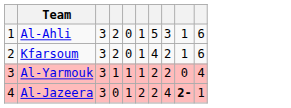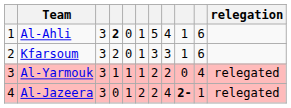 <table class="wikitable" style="text-align:center;">
 <tr>
 <th></th>
 <th>Team</th>
 <th></th>
 <th></th>
 <th></th>
 <th></th>
 <th></th>
 <th></th>
 <th></th>
 <th></th>
+<th>relegation</th>
 </tr>
 <tr>
 <td>1</td>
 <td style="text-align:left;"><a href='#'>Al-Ahli</a></td>
 <td>3</td>
-<td>2</td>
+<td><strong>2</strong></td>
 <td>0</td>
 <td>1</td>
 <td>5</td>
-<td>3</td>
+<td>4</td>
 <td>1</td>
 <td>6</td>
+<td></td>
 </tr>
 <tr>
 <td>2</td>
 <td style="text-align:left;"><a href='#'>Kfarsoum</a></td>
 <td>3</td>
 <td>2</td>
 <td>0</td>
 <td>1</td>
-<td>4</td>
-<td>2</td>
+<td>3</td>
+<td>3</td>
 <td>1</td>
 <td>6</td>
+<td></td>
 </tr>
 <tr bgcolor= "FFBBBB">
 <td>3</td>
 <td style="text-align:left;"><a href='#'>Al-Yarmouk</a></td>
 <td>3</td>
 <td>1</td>
 <td>1</td>
 <td>1</td>
 <td>2</td>
 <td>2</td>
 <td>0</td>
 <td>4</td>
+<td>relegated</td>
 </tr>
 <tr bgcolor="FFBBBB">
 <td>4</td>
 <td style="text-align:left;"><a href='#'>Al-Jazeera</a></td>
 <td>3</td>
 <td>0</td>
 <td>1</td>
 <td>2</td>
 <td>2</td>
 <td>4</td>
 <td><strong>2-</strong></td>
 <td>1</td>
+<td>relegated</td>
 </tr>
 </table>
